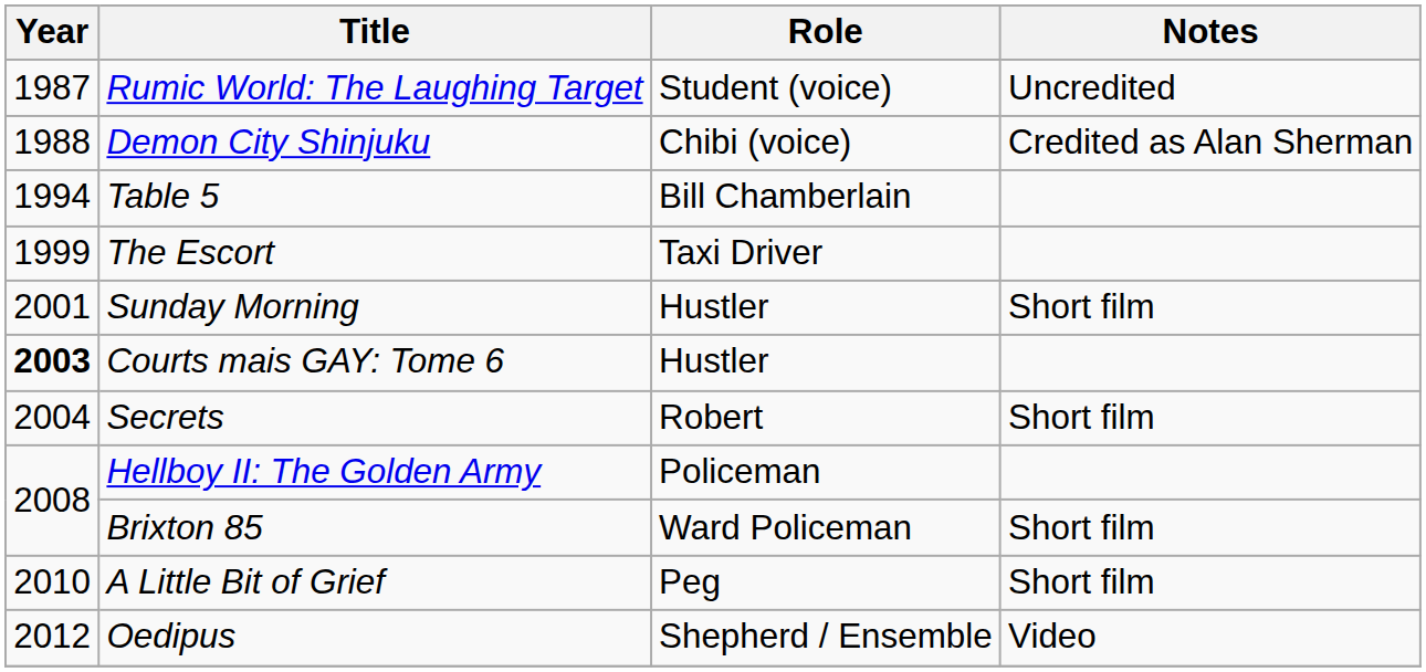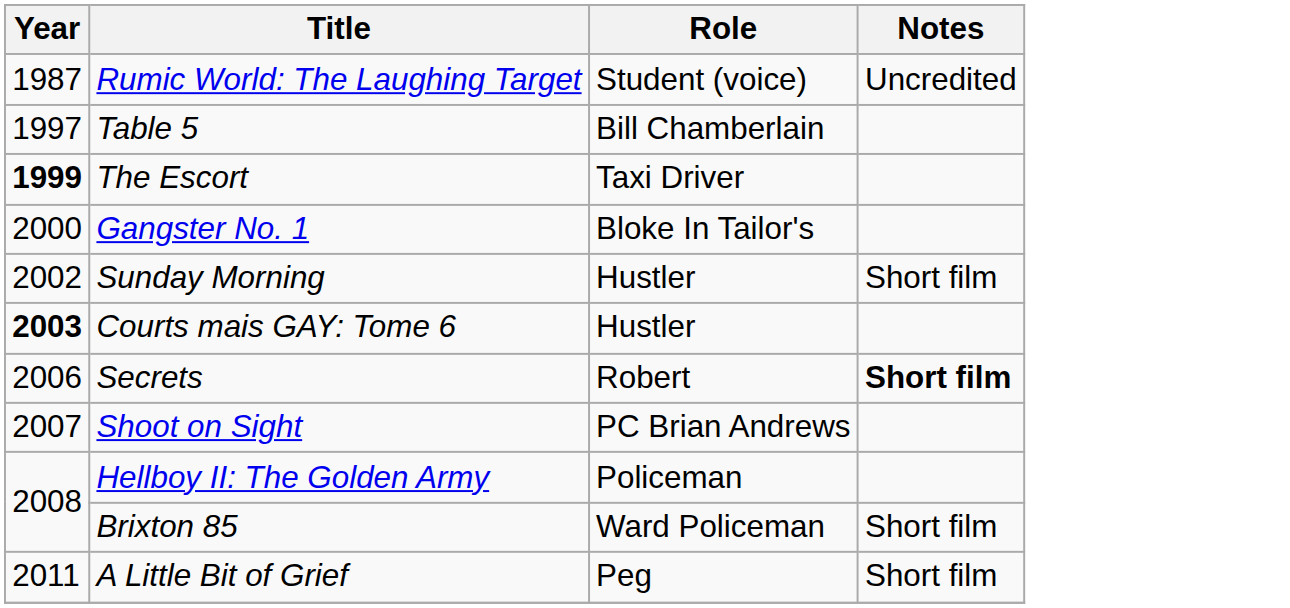 <table class="wikitable sortable">
 <tr>
 <th>Year</th>
 <th>Title</th>
 <th>Role</th>
 <th>Notes</th>
 </tr>
 <tr>
 <td>1987</td>
 <td><em><a href='#'>Rumic World: The Laughing Target</a></em></td>
 <td>Student (voice)</td>
 <td>Uncredited</td>
 </tr>
 <tr>
-<td>1988</td>
-<td><em><a href='#'>Demon City Shinjuku</a></em></td>
-<td>Chibi (voice)</td>
-<td>Credited as Alan Sherman</td>
-</tr>
-<tr>
-<td>1994</td>
+<td>1997</td>
 <td><em>Table 5</em></td>
 <td>Bill Chamberlain</td>
 <td></td>
 </tr>
 <tr>
-<td>1999</td>
+<td><strong>1999</strong></td>
 <td><em>The Escort</em></td>
 <td>Taxi Driver</td>
 <td></td>
 </tr>
 <tr>
-<td>2001</td>
+<td>2000</td>
+<td><em><a href='#'>Gangster No. 1</a></em></td>
+<td>Bloke In Tailor's</td>
+<td></td>
+</tr>
+<tr>
+<td>2002</td>
 <td><em>Sunday Morning</em></td>
 <td>Hustler</td>
 <td>Short film</td>
 </tr>
 <tr>
 <td><strong>2003</strong></td>
 <td><em>Courts mais GAY: Tome 6</em></td>
 <td>Hustler</td>
 <td></td>
 </tr>
 <tr>
-<td>2004</td>
+<td>2006</td>
 <td><em>Secrets</em></td>
 <td>Robert</td>
-<td>Short film</td>
+<td><strong>Short film</strong></td>
+</tr>
+<tr>
+<td>2007</td>
+<td><em><a href='#'>Shoot on Sight</a></em></td>
+<td>PC Brian Andrews</td>
+<td></td>
 </tr>
 <tr>
 <td rowspan="2">2008</td>
 <td><em><a href='#'>Hellboy II: The Golden Army</a></em></td>
 <td>Policeman</td>
 <td></td>
 </tr>
 <tr>
 <td><em>Brixton 85</em></td>
 <td>Ward Policeman</td>
 <td>Short film</td>
 </tr>
 <tr>
-<td>2010</td>
+<td>2011</td>
 <td><em>A Little Bit of Grief</em></td>
 <td>Peg</td>
 <td>Short film</td>
 </tr>
 <tr>
-<td>2012</td>
-<td><em>Oedipus</em></td>
-<td>Shepherd / Ensemble</td>
-<td>Video</td>
-</tr>
-<tr>
 </tr>
 </table>
